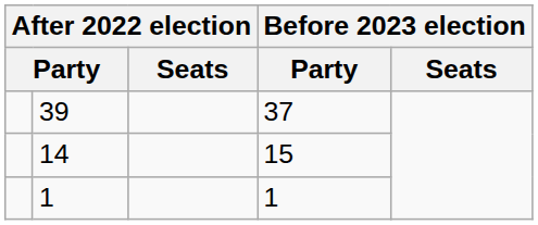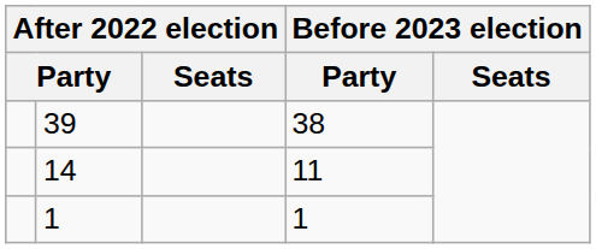 <table class="wikitable">
 <tr>
 <th colspan="3">After 2022 election</th>
 <th colspan="3">Before 2023 election</th>
 </tr>
 <tr>
 <th colspan="2">Party</th>
 <th>Seats</th>
 <th colspan="2">Party</th>
 <th>Seats</th>
 </tr>
 <tr>
 <td></td>
 <td>39</td>
 <td></td>
-<td>37</td>
+<td>38</td>
 </tr>
 <tr>
 <td></td>
 <td>14</td>
 <td></td>
-<td>15</td>
+<td>11</td>
 </tr>
 <tr>
 <td></td>
 <td>1</td>
 <td></td>
 <td>1</td>
 </tr>
 </table>
